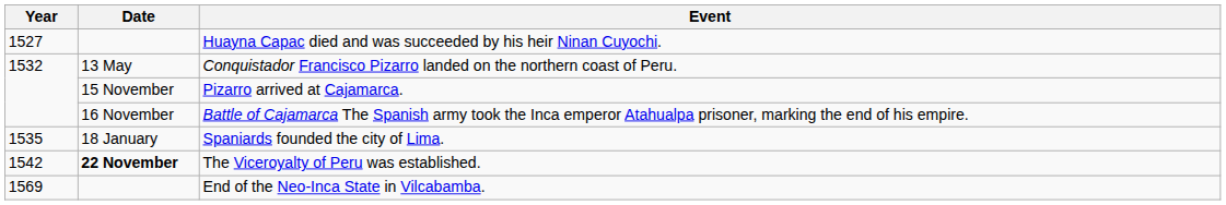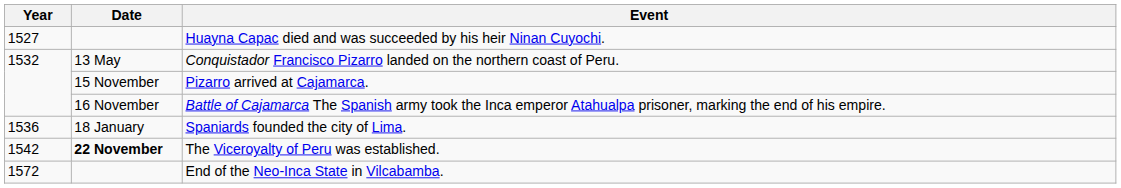 <table class="wikitable" width="100%">
 <tr>
 <th style="width:6%">Year</th>
 <th style="width:10%">Date</th>
 <th>Event</th>
 </tr>
 <tr>
 <td>1527</td>
 <td></td>
 <td><a href='#'>Huayna Capac</a> died and was succeeded by his heir <a href='#'>Ninan Cuyochi</a>.</td>
 </tr>
 <tr>
 <td rowspan="3" valign="top">1532</td>
 <td>13 May</td>
 <td><em>Conquistador</em> <a href='#'>Francisco Pizarro</a> landed on the northern coast of Peru.</td>
 </tr>
 <tr>
 <td>15 November</td>
 <td><a href='#'>Pizarro</a> arrived at <a href='#'>Cajamarca</a>.</td>
 </tr>
 <tr>
 <td>16 November</td>
 <td><em><a href='#'>Battle of Cajamarca</a></em> The <a href='#'>Spanish</a> army took the Inca emperor <a href='#'>Atahualpa</a> prisoner, marking the end of his empire.</td>
 </tr>
 <tr>
-<td>1535</td>
+<td>1536</td>
 <td>18 January</td>
 <td><a href='#'>Spaniards</a> founded the city of <a href='#'>Lima</a>.</td>
 </tr>
 <tr>
 <td>1542</td>
 <td><strong>22 November</strong></td>
 <td>The <a href='#'>Viceroyalty of Peru</a> was established.</td>
 </tr>
 <tr>
-<td>1569</td>
+<td>1572</td>
 <td></td>
 <td>End of the <a href='#'>Neo-Inca State</a> in <a href='#'>Vilcabamba</a>.</td>
 </tr>
 </table>
